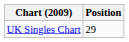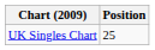 <table class="wikitable">
 <tr>
 <th>Chart (2009)</th>
 <th>Position</th>
 </tr>
 <tr 25>
 <td><a href='#'>UK Singles Chart</a></td>
-<td>29</td>
+<td>25</td>
 </tr>
 </table>
